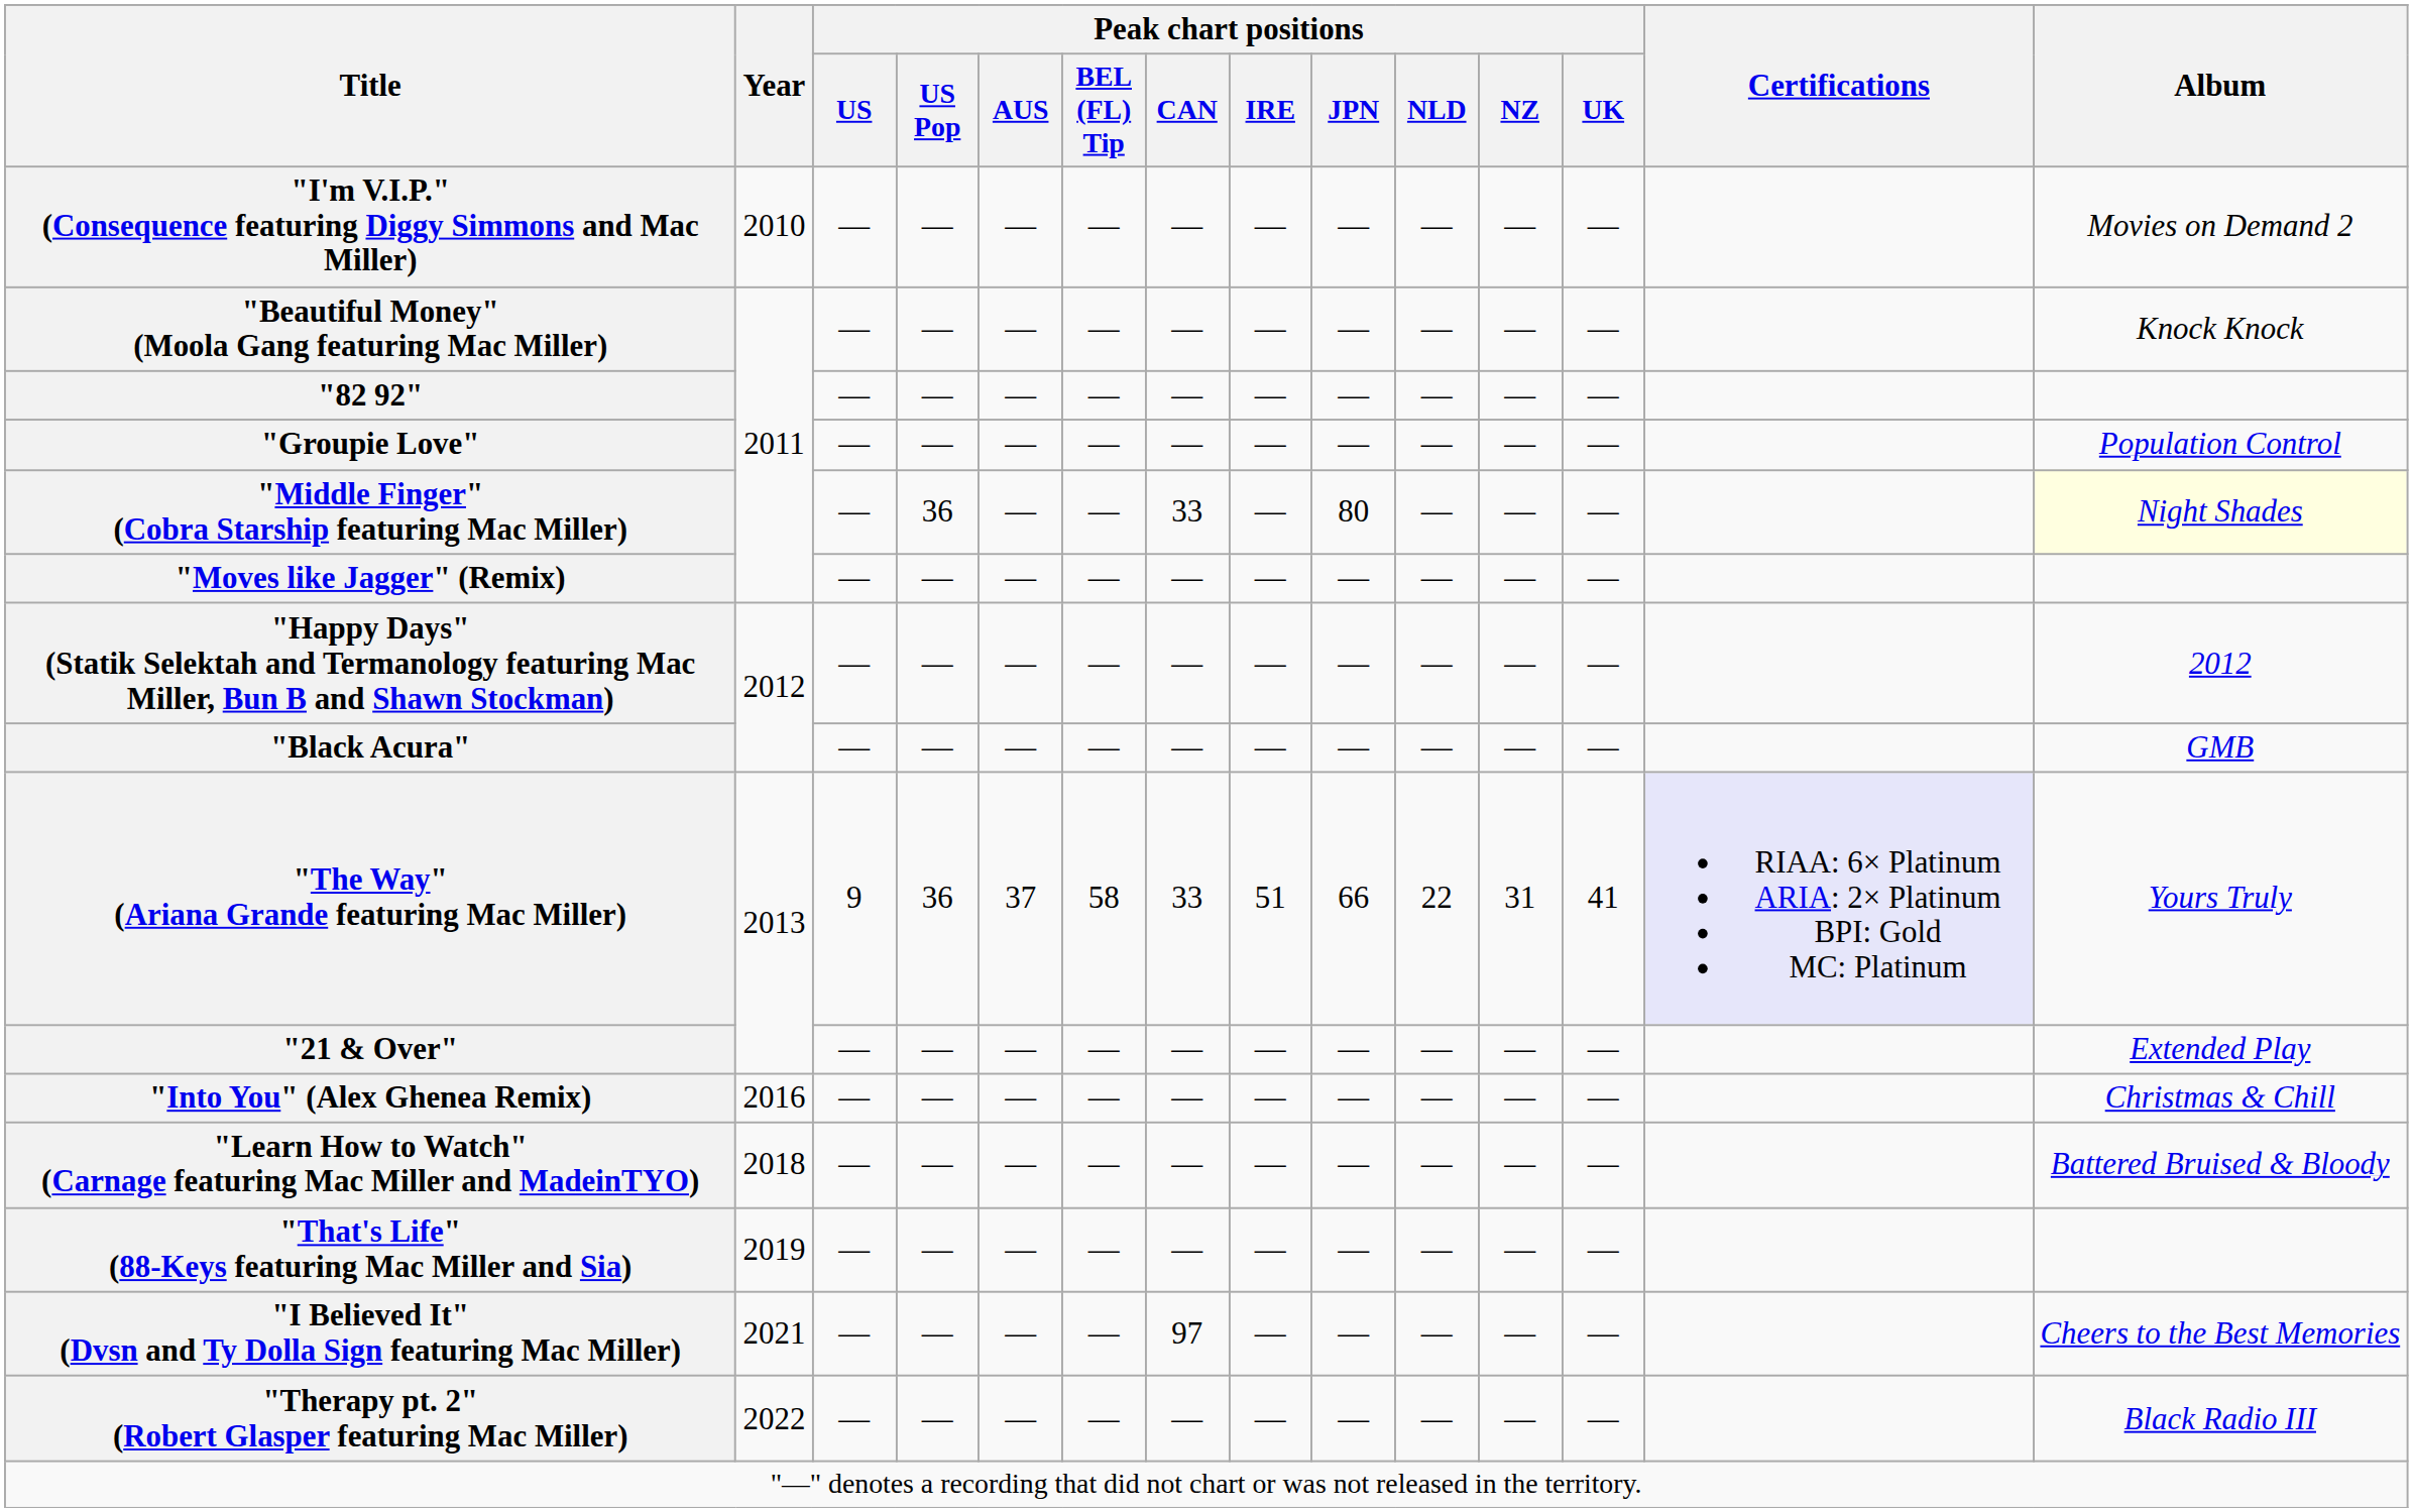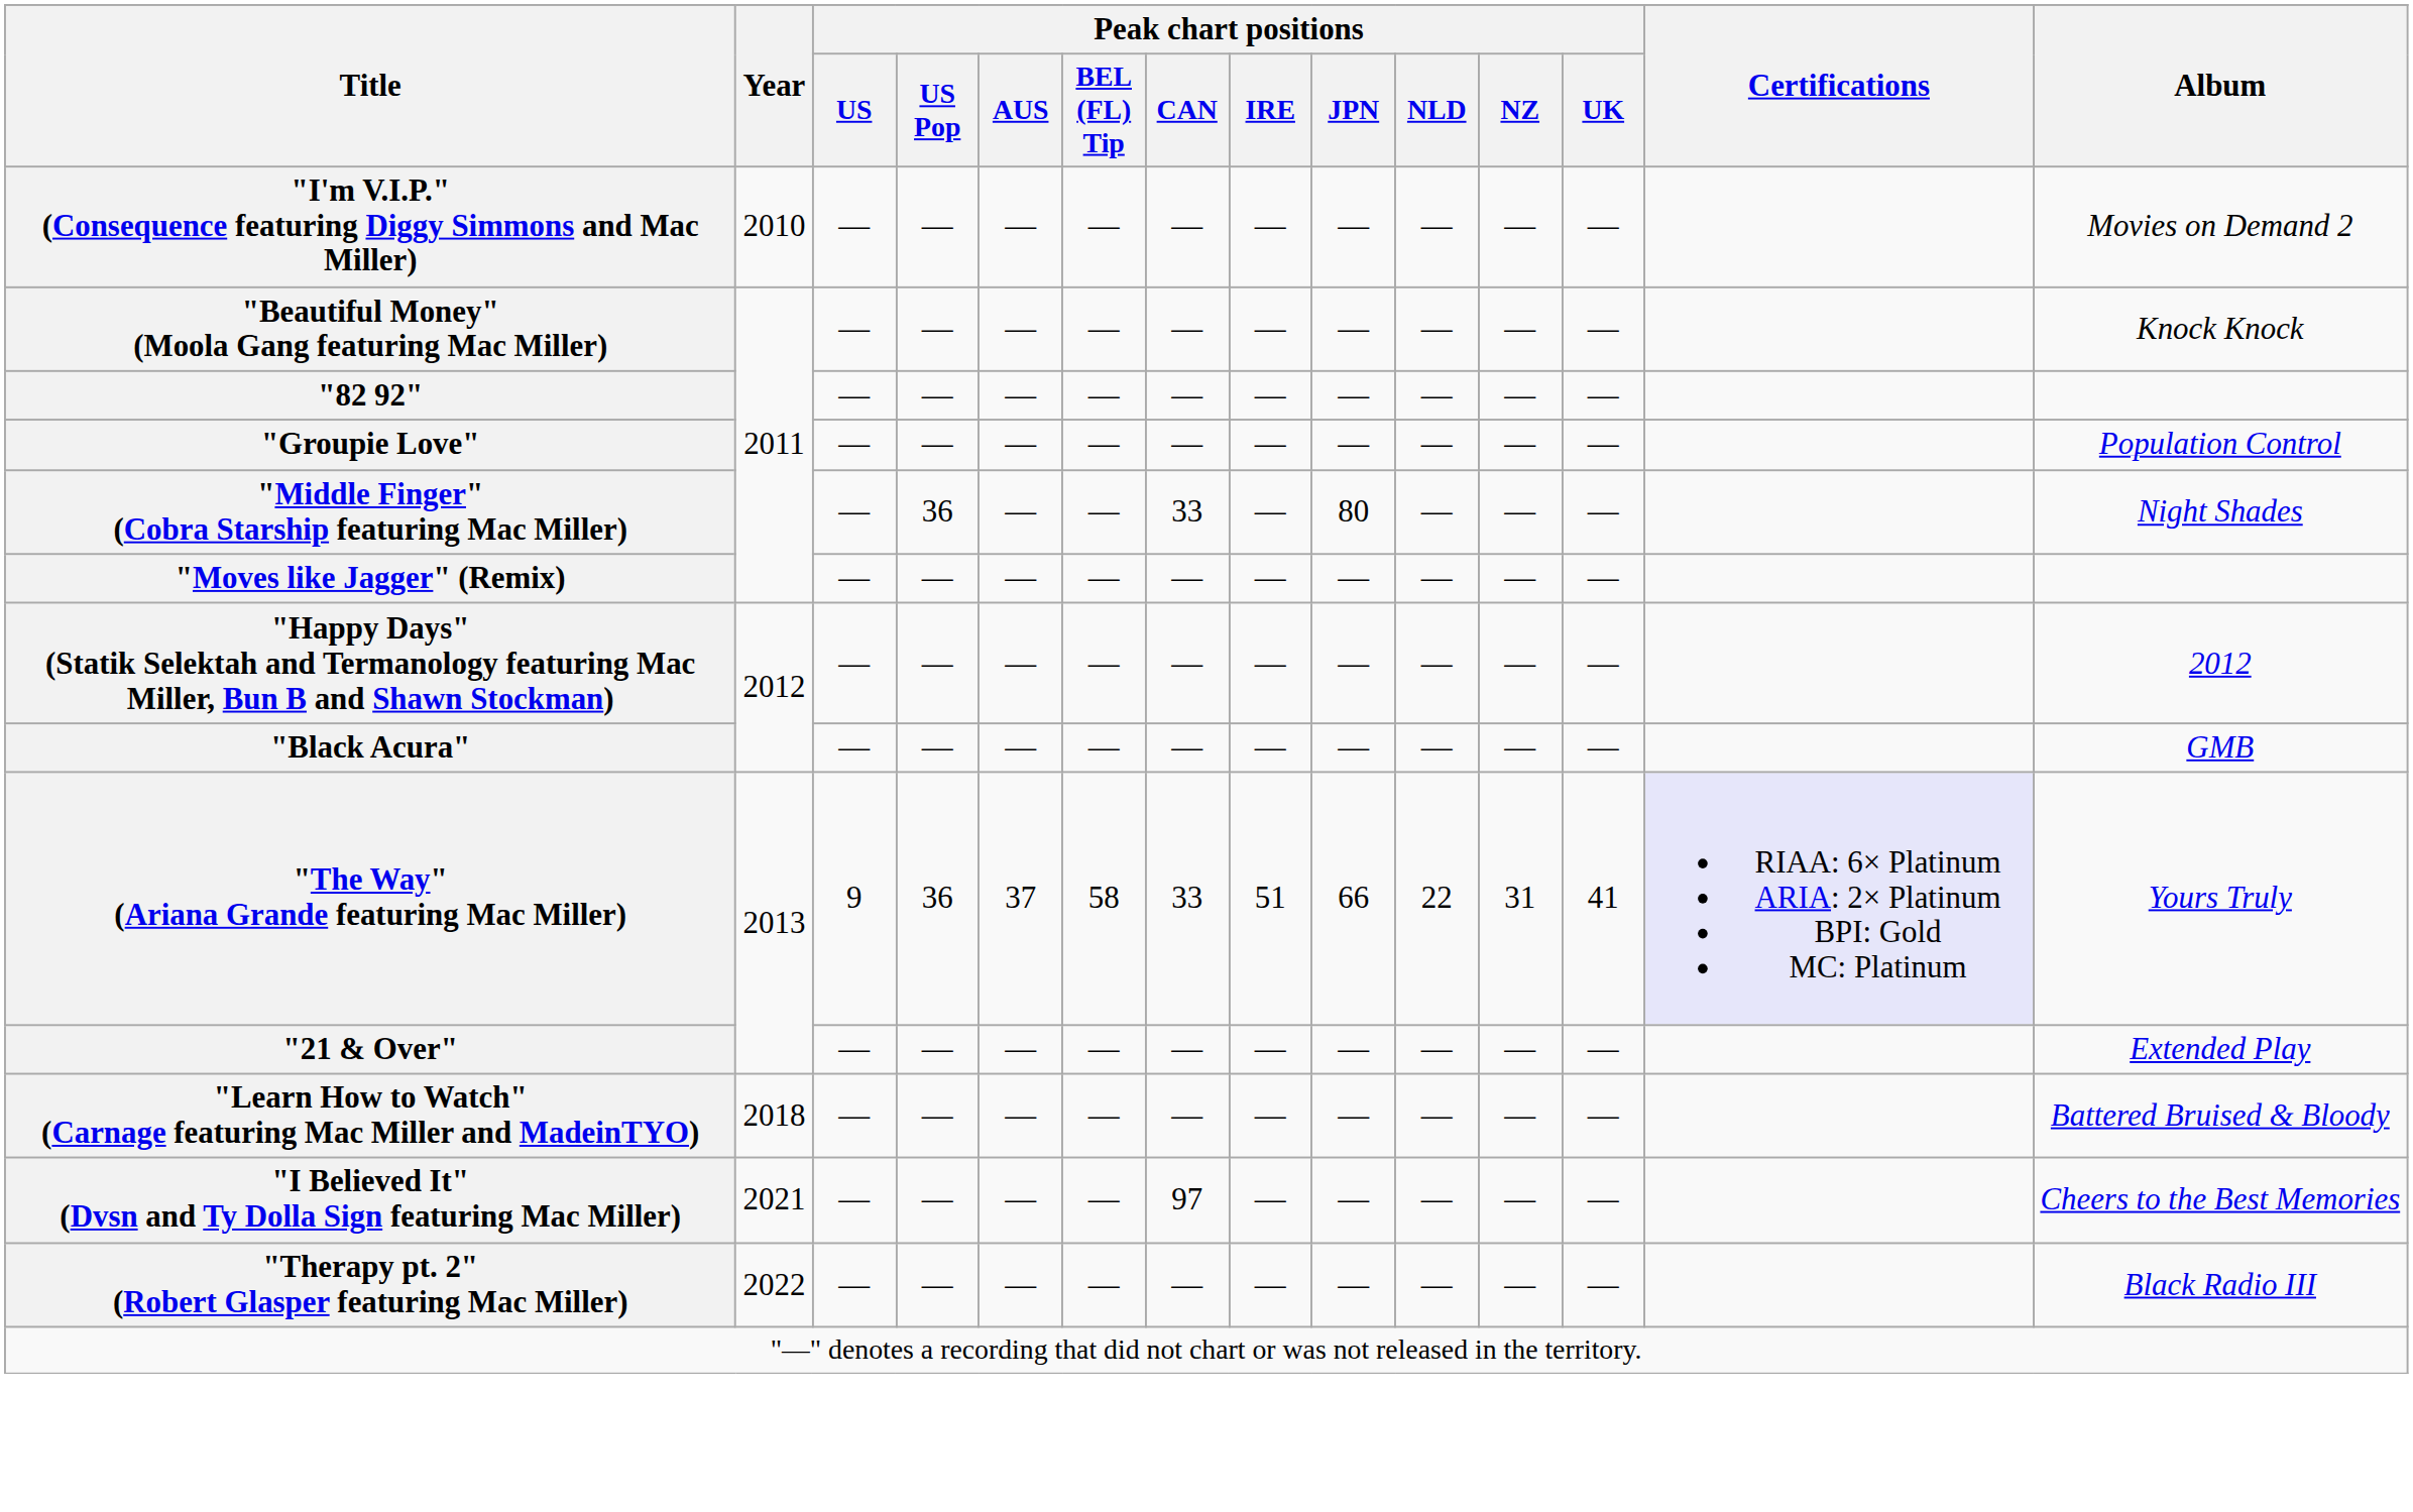 <table class="wikitable plainrowheaders" style="text-align:center;">
 <tr>
 <th scope="col" rowspan="2" style="width:23em;">Title</th>
 <th scope="col" rowspan="2" style="width:1em;">Year</th>
 <th scope="col" colspan="10">Peak chart positions</th>
 <th scope="col" rowspan="2" style="width:12em;"><a href='#'>Certifications</a></th>
 <th scope="col" rowspan="2">Album</th>
 </tr>
 <tr>
 <th scope="col" style="width:2.5em;font-size:90%;"><a href='#'>US</a><br></th>
 <th scope="col" style="width:2.5em;font-size:90%;"><a href='#'>US<br>Pop</a><br></th>
 <th scope="col" style="width:2.5em;font-size:90%;"><a href='#'>AUS</a><br></th>
 <th scope="col" style="width:2.5em;font-size:90%;"><a href='#'>BEL<br>(FL)<br>Tip</a><br></th>
 <th scope="col" style="width:2.5em;font-size:90%;"><a href='#'>CAN</a><br></th>
 <th scope="col" style="width:2.5em;font-size:90%;"><a href='#'>IRE</a><br></th>
 <th scope="col" style="width:2.5em;font-size:90%;"><a href='#'>JPN</a><br></th>
 <th scope="col" style="width:2.5em;font-size:90%;"><a href='#'>NLD</a><br></th>
 <th scope="col" style="width:2.5em;font-size:90%;"><a href='#'>NZ</a><br></th>
 <th scope="col" style="width:2.5em;font-size:90%;"><a href='#'>UK</a><br></th>
 </tr>
 <tr>
 <th scope="row">"I'm V.I.P."<br><span>(<a href='#'>Consequence</a> featuring <a href='#'>Diggy Simmons</a> and Mac Miller)</span></th>
 <td>2010</td>
 <td>—</td>
 <td>—</td>
 <td>—</td>
 <td>—</td>
 <td>—</td>
 <td>—</td>
 <td>—</td>
 <td>—</td>
 <td>—</td>
 <td>—</td>
 <td></td>
 <td><em>Movies on Demand 2</em></td>
 </tr>
 <tr>
 <th scope="row">"Beautiful Money"<br><span>(Moola Gang featuring Mac Miller)</span></th>
 <td rowspan="5">2011</td>
 <td>—</td>
 <td>—</td>
 <td>—</td>
 <td>—</td>
 <td>—</td>
 <td>—</td>
 <td>—</td>
 <td>—</td>
 <td>—</td>
 <td>—</td>
 <td></td>
 <td><em>Knock Knock</em></td>
 </tr>
 <tr>
 <th scope="row">"82 92"<br></th>
 <td>—</td>
 <td>—</td>
 <td>—</td>
 <td>—</td>
 <td>—</td>
 <td>—</td>
 <td>—</td>
 <td>—</td>
 <td>—</td>
 <td>—</td>
 <td></td>
 <td></td>
 </tr>
 <tr>
 <th scope="row">"Groupie Love"<br></th>
 <td>—</td>
 <td>—</td>
 <td>—</td>
 <td>—</td>
 <td>—</td>
 <td>—</td>
 <td>—</td>
 <td>—</td>
 <td>—</td>
 <td>—</td>
 <td></td>
 <td><em><a href='#'>Population Control</a></em></td>
 </tr>
 <tr>
 <th scope="row">"<a href='#'>Middle Finger</a>"<br><span>(<a href='#'>Cobra Starship</a> featuring Mac Miller)</span></th>
 <td>—</td>
 <td>36</td>
 <td>—</td>
 <td>—</td>
 <td>33</td>
 <td>—</td>
 <td>80</td>
 <td>—</td>
 <td>—</td>
 <td>—</td>
 <td></td>
-<td style="background: lightyellow;"><em><a href='#'>Night Shades</a></em></td>
+<td><em><a href='#'>Night Shades</a></em></td>
 </tr>
 <tr>
 <th scope="row">"<a href='#'>Moves like Jagger</a>" (Remix)<br></th>
 <td>—</td>
 <td>—</td>
 <td>—</td>
 <td>—</td>
 <td>—</td>
 <td>—</td>
 <td>—</td>
 <td>—</td>
 <td>—</td>
 <td>—</td>
 <td></td>
 <td></td>
 </tr>
 <tr>
 <th scope="row">"Happy Days"<br><span>(Statik Selektah and Termanology featuring Mac Miller, <a href='#'>Bun B</a> and <a href='#'>Shawn Stockman</a>)</span></th>
 <td rowspan="2">2012</td>
 <td>—</td>
 <td>—</td>
 <td>—</td>
 <td>—</td>
 <td>—</td>
 <td>—</td>
 <td>—</td>
 <td>—</td>
 <td>—</td>
 <td>—</td>
 <td></td>
 <td><em><a href='#'>2012</a></em></td>
 </tr>
 <tr>
 <th scope="row">"Black Acura"<br></th>
 <td>—</td>
 <td>—</td>
 <td>—</td>
 <td>—</td>
 <td>—</td>
 <td>—</td>
 <td>—</td>
 <td>—</td>
 <td>—</td>
 <td>—</td>
 <td></td>
 <td><em><a href='#'>GMB</a></em></td>
 </tr>
 <tr>
 <th scope="row">"<a href='#'>The Way</a>"<br><span>(<a href='#'>Ariana Grande</a> featuring Mac Miller)</span></th>
 <td rowspan="2">2013</td>
 <td>9</td>
 <td>36</td>
 <td>37</td>
 <td>58</td>
 <td>33</td>
 <td>51</td>
 <td>66</td>
 <td>22</td>
 <td>31</td>
 <td>41</td>
 <td style="background: lavender;"><br><ul><li>RIAA: 6× Platinum</li><li><a href='#'>ARIA</a>: 2× Platinum</li><li>BPI: Gold</li><li>MC: Platinum</li></ul></td>
 <td><em><a href='#'>Yours Truly</a></em></td>
 </tr>
 <tr>
 <th scope="row">"21 & Over"<br></th>
 <td>—</td>
 <td>—</td>
 <td>—</td>
 <td>—</td>
 <td>—</td>
 <td>—</td>
 <td>—</td>
 <td>—</td>
 <td>—</td>
 <td>—</td>
 <td></td>
 <td><em><a href='#'>Extended Play</a></em></td>
 </tr>
 <tr>
-<th scope="row">"<a href='#'>Into You</a>" (Alex Ghenea Remix)<br></th>
-<td>2016</td>
-<td>—</td>
-<td>—</td>
-<td>—</td>
-<td>—</td>
-<td>—</td>
-<td>—</td>
-<td>—</td>
-<td>—</td>
-<td>—</td>
-<td>—</td>
-<td></td>
-<td><em><a href='#'>Christmas & Chill</a></em> </td>
-</tr>
-<tr>
 <th scope="row">"Learn How to Watch"<br><span>(<a href='#'>Carnage</a> featuring Mac Miller and <a href='#'>MadeinTYO</a>)</span></th>
 <td>2018</td>
 <td>—</td>
 <td>—</td>
 <td>—</td>
 <td>—</td>
 <td>—</td>
 <td>—</td>
 <td>—</td>
 <td>—</td>
 <td>—</td>
 <td>—</td>
 <td></td>
 <td><em><a href='#'>Battered Bruised & Bloody</a></em></td>
-</tr>
-<tr>
-<th scope="row">"<a href='#'>That's Life</a>"<br><span>(<a href='#'>88-Keys</a> featuring Mac Miller and <a href='#'>Sia</a>)</span></th>
-<td>2019</td>
-<td>—</td>
-<td>—</td>
-<td>—</td>
-<td>—</td>
-<td>—</td>
-<td>—</td>
-<td>—</td>
-<td>—</td>
-<td>—</td>
-<td>—</td>
-<td></td>
-<td></td>
 </tr>
 <tr>
 <th scope="row">"I Believed It"<br><span>(<a href='#'>Dvsn</a> and <a href='#'>Ty Dolla Sign</a> featuring Mac Miller)</span></th>
 <td>2021</td>
 <td>—</td>
 <td>—</td>
 <td>—</td>
 <td>—</td>
 <td>97</td>
 <td>—</td>
 <td>—</td>
 <td>—</td>
 <td>—</td>
 <td>—</td>
 <td></td>
 <td><em><a href='#'>Cheers to the Best Memories</a></em></td>
 </tr>
 <tr>
 <th scope="row">"Therapy pt. 2"<br><span>(<a href='#'>Robert Glasper</a> featuring Mac Miller)</span></th>
 <td>2022</td>
 <td>—</td>
 <td>—</td>
 <td>—</td>
 <td>—</td>
 <td>—</td>
 <td>—</td>
 <td>—</td>
 <td>—</td>
 <td>—</td>
 <td>—</td>
 <td></td>
 <td><em><a href='#'>Black Radio III</a></em> </td>
 </tr>
 <tr>
 <td colspan="14" style="font-size:90%">"—" denotes a recording that did not chart or was not released in the territory.</td>
 </tr>
 </table>
